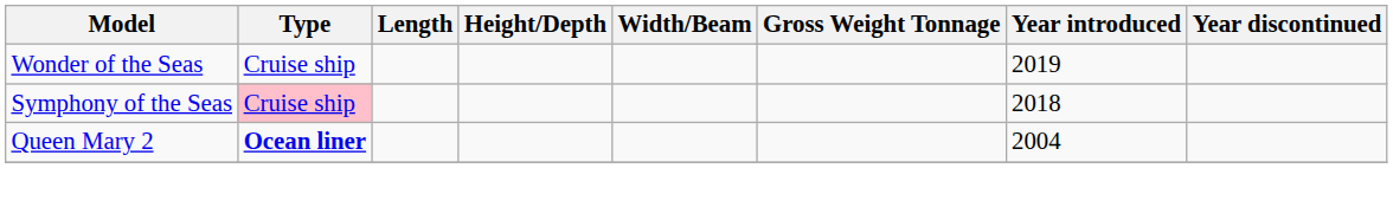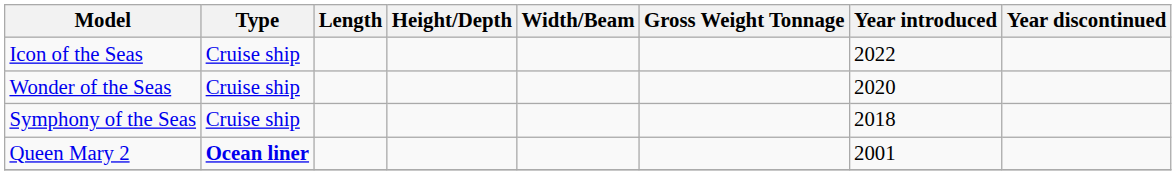 <table class="wikitable sortable">
 <tr>
 <th>Model</th>
 <th>Type</th>
 <th>Length</th>
 <th>Height/Depth</th>
 <th>Width/Beam</th>
 <th>Gross Weight Tonnage</th>
 <th>Year introduced</th>
 <th>Year discontinued</th>
 </tr>
 <tr>
+<td><a href='#'>Icon of the Seas</a></td>
+<td><a href='#'>Cruise ship</a></td>
+<td></td>
+<td></td>
+<td></td>
+<td></td>
+<td>2022</td>
+<td></td>
+</tr>
+<tr>
 <td><a href='#'>Wonder of the Seas</a></td>
 <td><a href='#'>Cruise ship</a></td>
 <td></td>
 <td></td>
 <td></td>
 <td></td>
-<td>2019</td>
+<td>2020</td>
 <td></td>
 </tr>
 <tr>
 <td><a href='#'>Symphony of the Seas</a></td>
-<td style="background: pink;"><a href='#'>Cruise ship</a></td>
+<td><a href='#'>Cruise ship</a></td>
 <td></td>
 <td></td>
 <td></td>
 <td></td>
 <td>2018</td>
 <td></td>
 </tr>
 <tr>
 <td><a href='#'>Queen Mary 2</a></td>
 <td><strong><a href='#'>Ocean liner</a></strong></td>
 <td></td>
 <td></td>
 <td></td>
 <td></td>
-<td>2004</td>
+<td>2001</td>
 <td></td>
 </tr>
 <tr>
 </tr>
 </table>
